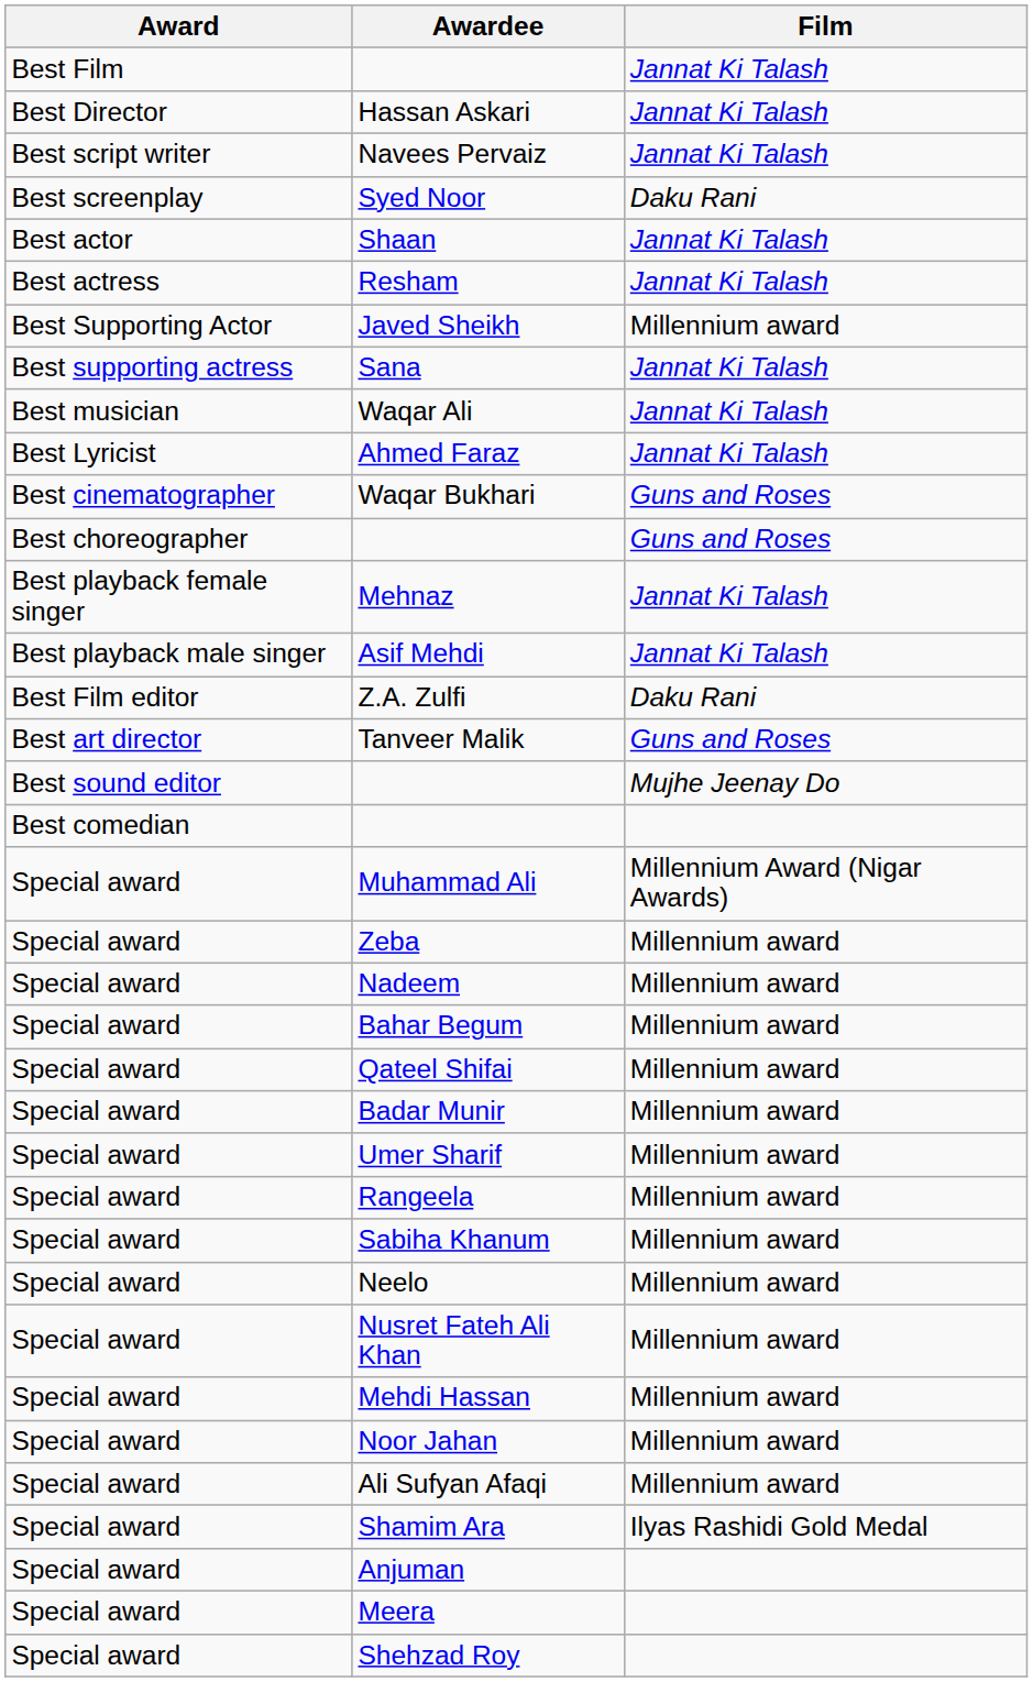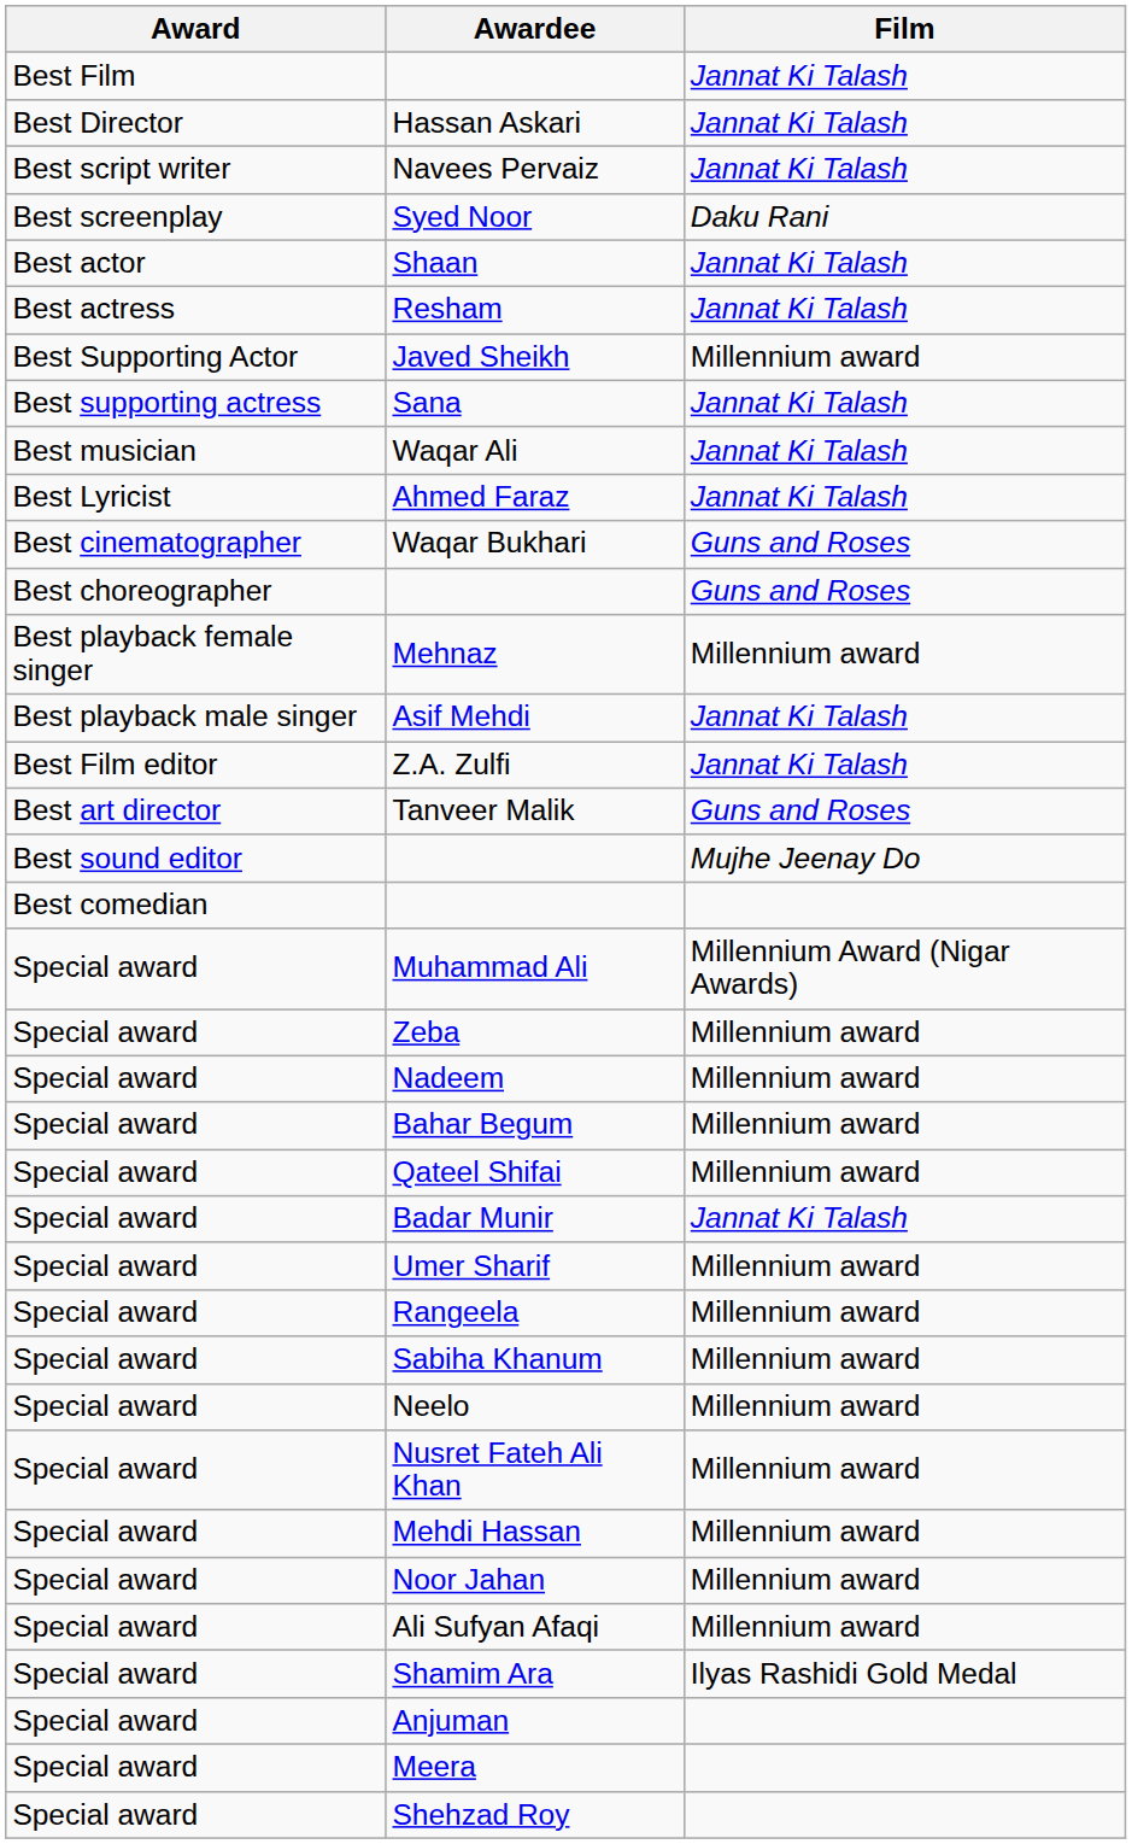 <table class="wikitable">
 <tr>
 <th>Award</th>
 <th>Awardee</th>
 <th>Film</th>
 </tr>
 <tr>
 <td>Best Film</td>
 <td></td>
 <td><em><a href='#'>Jannat Ki Talash</a></em></td>
 </tr>
 <tr>
 <td>Best Director</td>
 <td>Hassan Askari</td>
 <td><em><a href='#'>Jannat Ki Talash</a></em></td>
 </tr>
 <tr>
 <td>Best script writer</td>
 <td>Navees Pervaiz</td>
 <td><em><a href='#'>Jannat Ki Talash</a></em></td>
 </tr>
 <tr>
 <td>Best screenplay</td>
 <td><a href='#'>Syed Noor</a></td>
 <td><em>Daku Rani</em></td>
 </tr>
 <tr>
 <td>Best actor</td>
 <td><a href='#'>Shaan</a></td>
 <td><em><a href='#'>Jannat Ki Talash</a></em></td>
 </tr>
 <tr>
 <td>Best actress</td>
 <td><a href='#'>Resham</a></td>
 <td><em><a href='#'>Jannat Ki Talash</a></em></td>
 </tr>
 <tr>
 <td>Best Supporting Actor</td>
 <td><a href='#'>Javed Sheikh</a></td>
 <td>Millennium award</td>
 </tr>
 <tr>
 <td>Best <a href='#'>supporting actress</a></td>
 <td><a href='#'>Sana</a></td>
 <td><em><a href='#'>Jannat Ki Talash</a></em></td>
 </tr>
 <tr>
 <td>Best musician</td>
 <td>Waqar Ali</td>
 <td><em><a href='#'>Jannat Ki Talash</a></em></td>
 </tr>
 <tr>
 <td>Best Lyricist</td>
 <td><a href='#'>Ahmed Faraz</a></td>
 <td><em><a href='#'>Jannat Ki Talash</a></em></td>
 </tr>
 <tr>
 <td>Best <a href='#'>cinematographer</a></td>
 <td>Waqar Bukhari</td>
 <td><a href='#'><em>Guns and Roses</em></a></td>
 </tr>
 <tr>
 <td>Best choreographer</td>
 <td></td>
 <td><a href='#'><em>Guns and Roses</em></a></td>
 </tr>
 <tr>
 <td>Best playback female singer</td>
 <td><a href='#'>Mehnaz</a></td>
-<td><em><a href='#'>Jannat Ki Talash</a></em></td>
+<td>Millennium award</td>
 </tr>
 <tr>
 <td>Best playback male singer</td>
 <td><a href='#'>Asif Mehdi</a></td>
 <td><em><a href='#'>Jannat Ki Talash</a></em></td>
 </tr>
 <tr>
 <td>Best Film editor</td>
 <td>Z.A. Zulfi</td>
-<td><em>Daku Rani</em></td>
+<td><em><a href='#'>Jannat Ki Talash</a></em></td>
 </tr>
 <tr>
 <td>Best <a href='#'>art director</a></td>
 <td>Tanveer Malik</td>
 <td><a href='#'><em>Guns and Roses</em></a></td>
 </tr>
 <tr>
 <td>Best <a href='#'>sound editor</a></td>
 <td></td>
 <td><em>Mujhe Jeenay Do</em></td>
 </tr>
 <tr>
 <td>Best comedian</td>
 <td></td>
 <td></td>
 </tr>
 <tr>
 <td>Special award</td>
 <td><a href='#'>Muhammad Ali</a></td>
 <td>Millennium Award (Nigar Awards)</td>
 </tr>
 <tr>
 <td>Special award</td>
 <td><a href='#'>Zeba</a></td>
 <td>Millennium award</td>
 </tr>
 <tr>
 <td>Special award</td>
 <td><a href='#'>Nadeem</a></td>
 <td>Millennium award</td>
 </tr>
 <tr>
 <td>Special award</td>
 <td><a href='#'>Bahar Begum</a></td>
 <td>Millennium award</td>
 </tr>
 <tr>
 <td>Special award</td>
 <td><a href='#'>Qateel Shifai</a></td>
 <td>Millennium award</td>
 </tr>
 <tr>
 <td>Special award</td>
 <td><a href='#'>Badar Munir</a></td>
-<td>Millennium award</td>
+<td><em><a href='#'>Jannat Ki Talash</a></em></td>
 </tr>
 <tr>
 <td>Special award</td>
 <td><a href='#'>Umer Sharif</a></td>
 <td>Millennium award</td>
 </tr>
 <tr>
 <td>Special award</td>
 <td><a href='#'>Rangeela</a></td>
 <td>Millennium award</td>
 </tr>
 <tr>
 <td>Special award</td>
 <td><a href='#'>Sabiha Khanum</a></td>
 <td>Millennium award</td>
 </tr>
 <tr>
 <td>Special award</td>
 <td>Neelo</td>
 <td>Millennium award</td>
 </tr>
 <tr>
 <td>Special award</td>
 <td><a href='#'>Nusret Fateh Ali Khan</a></td>
 <td>Millennium award</td>
 </tr>
 <tr>
 <td>Special award</td>
 <td><a href='#'>Mehdi Hassan</a></td>
 <td>Millennium award</td>
 </tr>
 <tr>
 <td>Special award</td>
 <td><a href='#'>Noor Jahan</a></td>
 <td>Millennium award</td>
 </tr>
 <tr>
 <td>Special award</td>
 <td>Ali Sufyan Afaqi</td>
 <td>Millennium award</td>
 </tr>
 <tr>
 <td>Special award</td>
 <td><a href='#'>Shamim Ara</a></td>
 <td>Ilyas Rashidi Gold Medal</td>
 </tr>
 <tr>
 <td>Special award</td>
 <td><a href='#'>Anjuman</a></td>
 <td></td>
 </tr>
 <tr>
 <td>Special award</td>
 <td><a href='#'>Meera</a></td>
 <td></td>
 </tr>
 <tr>
 <td>Special award</td>
 <td><a href='#'>Shehzad Roy</a></td>
 <td></td>
 </tr>
 </table>
